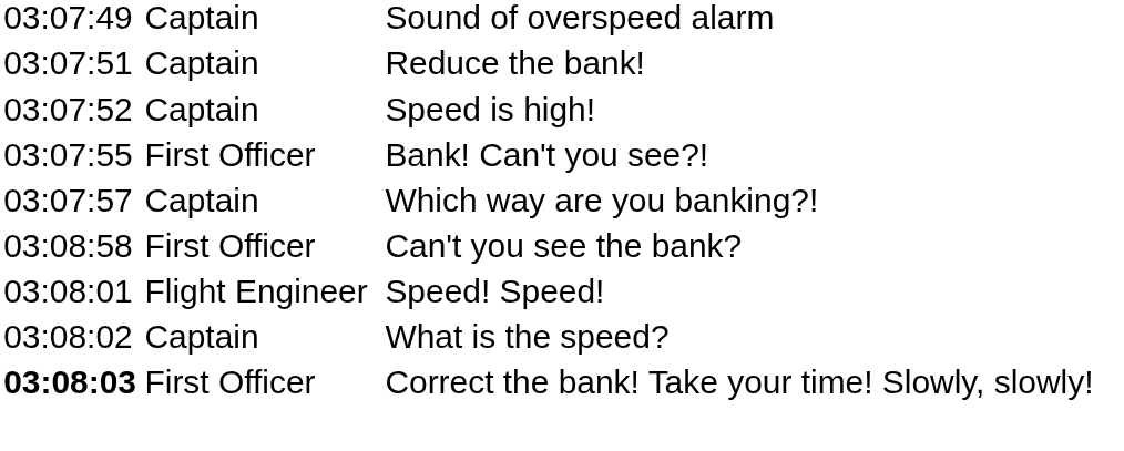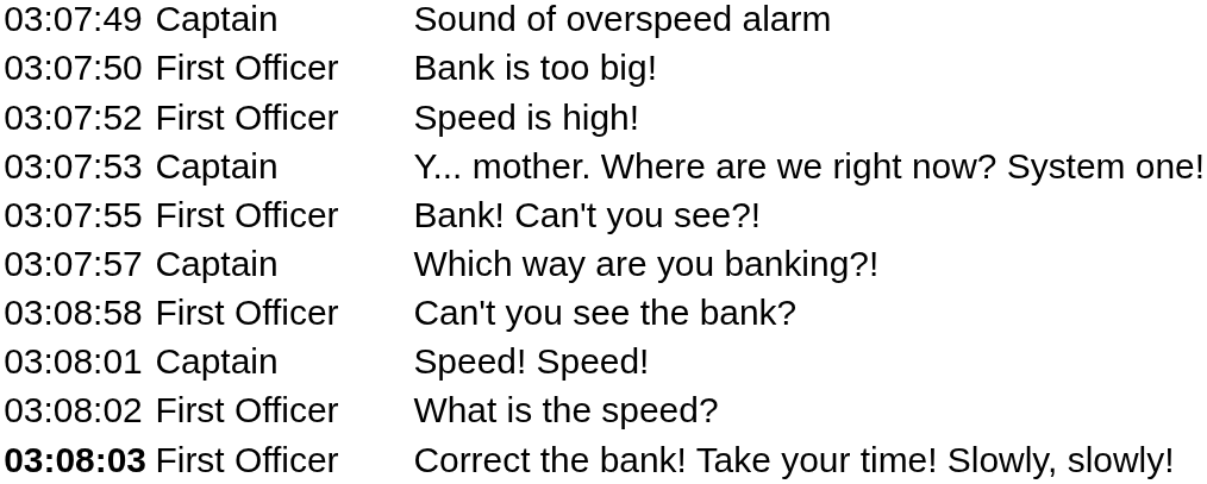 <table align="center" style="border:none;" cellpadding="1">
 <tr>
 <th></th>
 <th style="width:7.0em;"></th>
 <th style="width:37.0em;"></th>
 </tr>
 <tr style="vertical-align:top;">
 <td>03:07:49</td>
 <td>Captain</td>
 <td>Sound of overspeed alarm</td>
 </tr>
 <tr style="vertical-align:top;">
-<td>03:07:51</td>
-<td>Captain</td>
-<td>Reduce the bank!</td>
+<td>03:07:50</td>
+<td>First Officer</td>
+<td>Bank is too big!</td>
 </tr>
 <tr style="vertical-align:top;">
 <td>03:07:52</td>
+<td>First Officer</td>
+<td>Speed is high!</td>
+</tr>
+<tr style="vertical-align:top;">
+<td>03:07:53</td>
 <td>Captain</td>
-<td>Speed is high!</td>
+<td>Y... mother. Where are we right now? System one!</td>
 </tr>
 <tr style="vertical-align:top;">
 <td>03:07:55</td>
 <td>First Officer</td>
 <td>Bank! Can't you see?!</td>
 </tr>
 <tr style="vertical-align:top;">
 <td>03:07:57</td>
 <td>Captain</td>
 <td>Which way are you banking?!</td>
 </tr>
 <tr>
 <td>03:08:58</td>
 <td>First Officer</td>
 <td>Can't you see the bank?</td>
 </tr>
 <tr style="vertical-align:top;">
 <td>03:08:01</td>
-<td>Flight Engineer</td>
+<td>Captain</td>
 <td>Speed! Speed!</td>
 </tr>
 <tr>
 <td>03:08:02</td>
-<td>Captain</td>
+<td>First Officer</td>
 <td>What is the speed?</td>
 </tr>
 <tr style="vertical-align:top;">
 <td><strong>03:08:03</strong></td>
 <td>First Officer</td>
 <td>Correct the bank! Take your time! Slowly, slowly!</td>
 </tr>
 </table>
